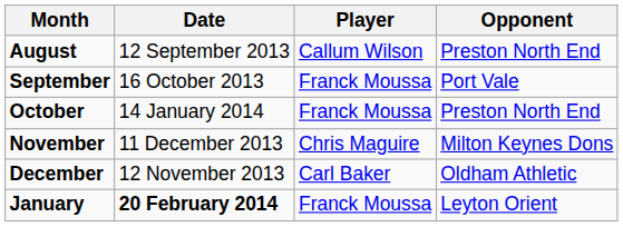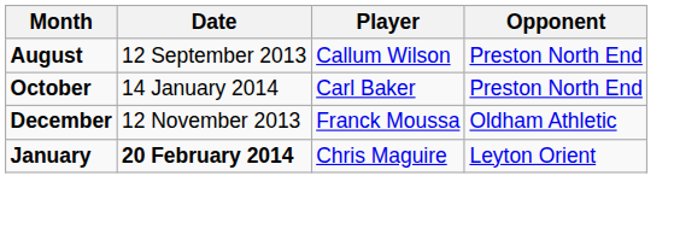 <table class="wikitable">
 <tr>
 <th>Month</th>
 <th>Date</th>
 <th>Player</th>
 <th>Opponent</th>
 </tr>
 <tr>
 <td><strong>August</strong></td>
 <td>12 September 2013</td>
 <td> <a href='#'>Callum Wilson</a></td>
 <td><a href='#'>Preston North End</a></td>
 </tr>
 <tr>
-<td><strong>September</strong></td>
-<td>16 October 2013</td>
-<td> <a href='#'>Franck Moussa</a></td>
-<td><a href='#'>Port Vale</a></td>
-</tr>
-<tr>
 <td><strong>October</strong></td>
 <td>14 January 2014</td>
-<td> <a href='#'>Franck Moussa</a></td>
+<td> <a href='#'>Carl Baker</a></td>
 <td><a href='#'>Preston North End</a></td>
-</tr>
-<tr>
-<td><strong>November</strong></td>
-<td>11 December 2013</td>
-<td> <a href='#'>Chris Maguire</a></td>
-<td><a href='#'>Milton Keynes Dons</a></td>
 </tr>
 <tr>
 <td><strong>December</strong></td>
 <td>12 November 2013</td>
-<td> <a href='#'>Carl Baker</a></td>
+<td> <a href='#'>Franck Moussa</a></td>
 <td><a href='#'>Oldham Athletic</a></td>
 </tr>
 <tr>
 <td><strong>January</strong></td>
 <td><strong>20 February 2014</strong></td>
-<td> <a href='#'>Franck Moussa</a></td>
+<td> <a href='#'>Chris Maguire</a></td>
 <td><a href='#'>Leyton Orient</a></td>
 </tr>
 </table>
